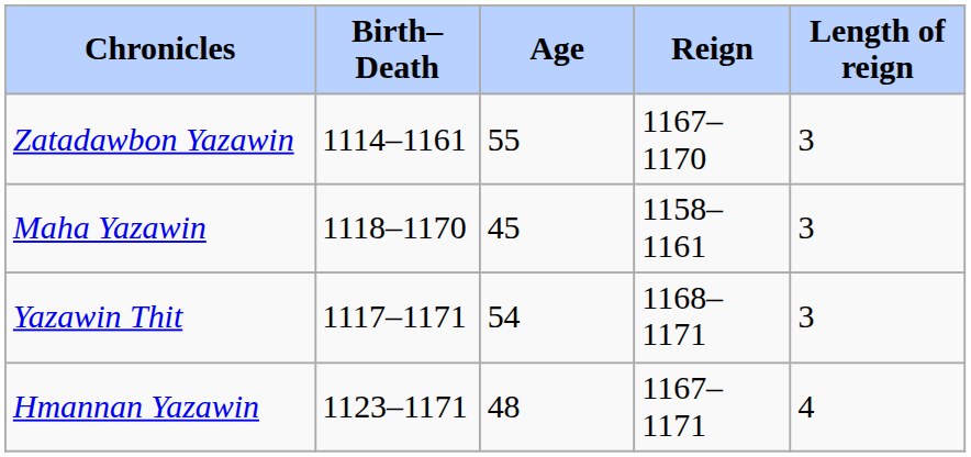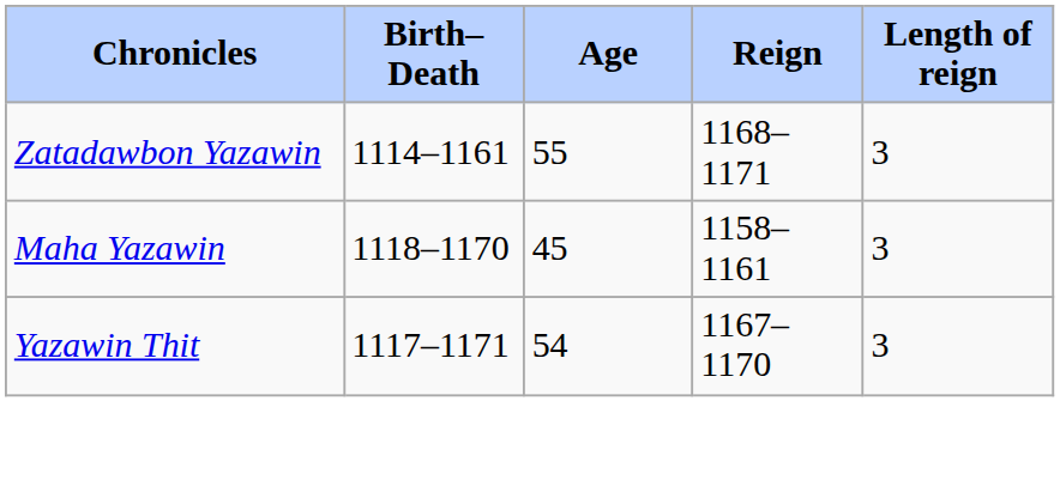 <table width=75% class="wikitable">
 <tr>
 <th style="background-color:#B9D1FF" width=20%>Chronicles</th>
 <th style="background-color:#B9D1FF" width=10%>Birth–Death</th>
 <th style="background-color:#B9D1FF" width=10%>Age</th>
 <th style="background-color:#B9D1FF" width=10%>Reign</th>
 <th style="background-color:#B9D1FF" width=10%>Length of reign</th>
 </tr>
 <tr>
 <td><em><a href='#'>Zatadawbon Yazawin</a></em></td>
 <td>1114–1161</td>
 <td>55</td>
-<td>1167–1170</td>
+<td>1168–1171</td>
 <td>3</td>
 </tr>
 <tr>
 <td><em><a href='#'>Maha Yazawin</a></em></td>
 <td>1118–1170</td>
 <td>45</td>
 <td>1158–1161</td>
 <td>3</td>
 </tr>
 <tr>
 <td><em><a href='#'>Yazawin Thit</a></em></td>
 <td>1117–1171</td>
 <td>54</td>
-<td>1168–1171</td>
+<td>1167–1170</td>
 <td>3</td>
 </tr>
-<tr>
-<td><em><a href='#'>Hmannan Yazawin</a></em></td>
-<td>1123–1171</td>
-<td>48</td>
-<td>1167–1171</td>
-<td>4</td>
-</tr>
 </table>
